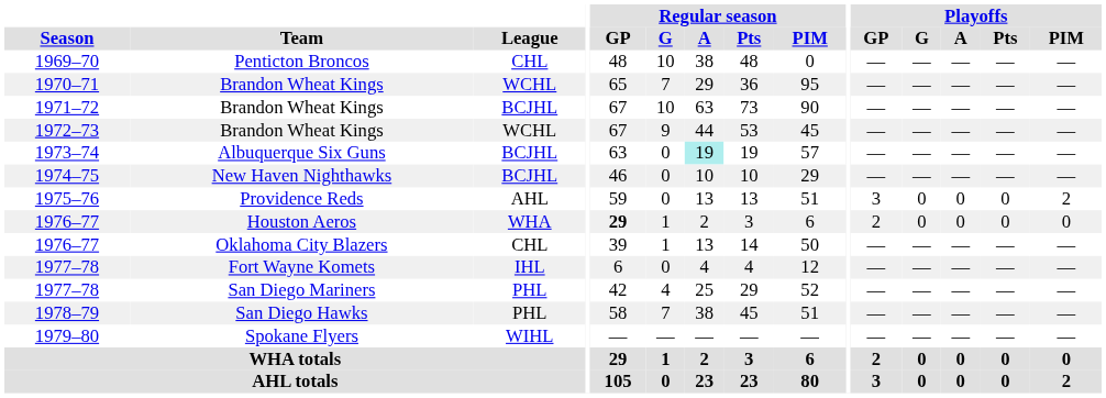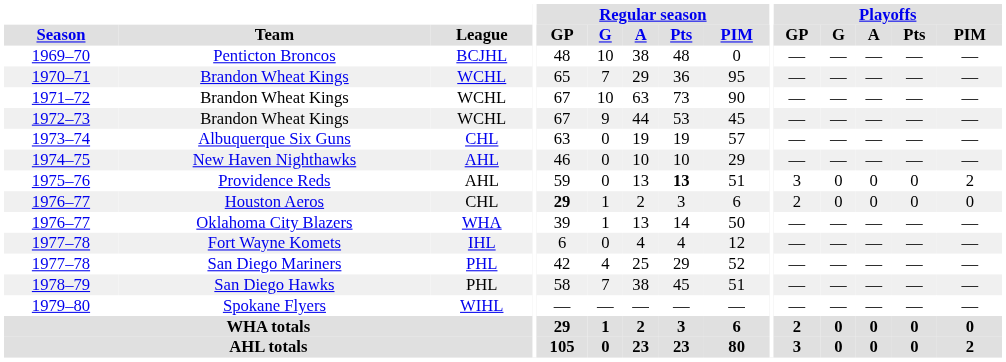 <table border="0" cellpadding="1" cellspacing="0" style="text-align:center; width:60em">
 <tr bgcolor="#e0e0e0">
 <th colspan="3" bgcolor="#ffffff"></th>
 <th rowspan="99" bgcolor="#ffffff"></th>
 <th colspan="5"><a href='#'>Regular season</a></th>
 <th rowspan="99" bgcolor="#ffffff"></th>
 <th colspan="5"><a href='#'>Playoffs</a></th>
 </tr>
 <tr bgcolor="#e0e0e0">
 <th><a href='#'>Season</a></th>
 <th>Team</th>
 <th>League</th>
 <th>GP</th>
 <th><a href='#'>G</a></th>
 <th><a href='#'>A</a></th>
 <th><a href='#'>Pts</a></th>
 <th><a href='#'>PIM</a></th>
 <th>GP</th>
 <th>G</th>
 <th>A</th>
 <th>Pts</th>
 <th>PIM</th>
 </tr>
 <tr>
 <td><a href='#'>1969–70</a></td>
 <td><a href='#'>Penticton Broncos</a></td>
-<td><a href='#'>CHL</a></td>
+<td><a href='#'>BCJHL</a></td>
 <td>48</td>
 <td>10</td>
 <td>38</td>
 <td>48</td>
 <td>0</td>
 <td>—</td>
 <td>—</td>
 <td>—</td>
 <td>—</td>
 <td>—</td>
 </tr>
 <tr bgcolor="#f0f0f0">
 <td><a href='#'>1970–71</a></td>
 <td><a href='#'>Brandon Wheat Kings</a></td>
 <td><a href='#'>WCHL</a></td>
 <td>65</td>
 <td>7</td>
 <td>29</td>
 <td>36</td>
 <td>95</td>
 <td>—</td>
 <td>—</td>
 <td>—</td>
 <td>—</td>
 <td>—</td>
 </tr>
 <tr>
 <td><a href='#'>1971–72</a></td>
 <td>Brandon Wheat Kings</td>
-<td><a href='#'>BCJHL</a></td>
+<td>WCHL</td>
 <td>67</td>
 <td>10</td>
 <td>63</td>
 <td>73</td>
 <td>90</td>
 <td>—</td>
 <td>—</td>
 <td>—</td>
 <td>—</td>
 <td>—</td>
 </tr>
 <tr bgcolor="#f0f0f0">
 <td><a href='#'>1972–73</a></td>
 <td>Brandon Wheat Kings</td>
 <td>WCHL</td>
 <td>67</td>
 <td>9</td>
 <td>44</td>
 <td>53</td>
 <td>45</td>
 <td>—</td>
 <td>—</td>
 <td>—</td>
 <td>—</td>
 <td>—</td>
 </tr>
 <tr>
 <td><a href='#'>1973–74</a></td>
 <td><a href='#'>Albuquerque Six Guns</a></td>
-<td><a href='#'>BCJHL</a></td>
+<td><a href='#'>CHL</a></td>
 <td>63</td>
 <td>0</td>
-<td style="background: paleturquoise;">19</td>
+<td>19</td>
 <td>19</td>
 <td>57</td>
 <td>—</td>
 <td>—</td>
 <td>—</td>
 <td>—</td>
 <td>—</td>
 </tr>
 <tr bgcolor="#f0f0f0">
 <td><a href='#'>1974–75</a></td>
 <td><a href='#'>New Haven Nighthawks</a></td>
-<td><a href='#'>BCJHL</a></td>
+<td><a href='#'>AHL</a></td>
 <td>46</td>
 <td>0</td>
 <td>10</td>
 <td>10</td>
 <td>29</td>
 <td>—</td>
 <td>—</td>
 <td>—</td>
 <td>—</td>
 <td>—</td>
 </tr>
 <tr>
 <td><a href='#'>1975–76</a></td>
 <td><a href='#'>Providence Reds</a></td>
 <td>AHL</td>
 <td>59</td>
 <td>0</td>
 <td>13</td>
-<td>13</td>
+<td><strong>13</strong></td>
 <td>51</td>
 <td>3</td>
 <td>0</td>
 <td>0</td>
 <td>0</td>
 <td>2</td>
 </tr>
 <tr bgcolor="#f0f0f0">
 <td><a href='#'>1976–77</a></td>
 <td><a href='#'>Houston Aeros</a></td>
-<td><a href='#'>WHA</a></td>
+<td>CHL</td>
 <td><strong>29</strong></td>
 <td>1</td>
 <td>2</td>
 <td>3</td>
 <td>6</td>
 <td>2</td>
 <td>0</td>
 <td>0</td>
 <td>0</td>
 <td>0</td>
 </tr>
 <tr>
 <td><a href='#'>1976–77</a></td>
 <td><a href='#'>Oklahoma City Blazers</a></td>
-<td>CHL</td>
+<td><a href='#'>WHA</a></td>
 <td>39</td>
 <td>1</td>
 <td>13</td>
 <td>14</td>
 <td>50</td>
 <td>—</td>
 <td>—</td>
 <td>—</td>
 <td>—</td>
 <td>—</td>
 </tr>
 <tr bgcolor="#f0f0f0">
 <td><a href='#'>1977–78</a></td>
 <td><a href='#'>Fort Wayne Komets</a></td>
 <td><a href='#'>IHL</a></td>
 <td>6</td>
 <td>0</td>
 <td>4</td>
 <td>4</td>
 <td>12</td>
 <td>—</td>
 <td>—</td>
 <td>—</td>
 <td>—</td>
 <td>—</td>
 </tr>
 <tr>
 <td><a href='#'>1977–78</a></td>
 <td><a href='#'>San Diego Mariners</a></td>
 <td><a href='#'>PHL</a></td>
 <td>42</td>
 <td>4</td>
 <td>25</td>
 <td>29</td>
 <td>52</td>
 <td>—</td>
 <td>—</td>
 <td>—</td>
 <td>—</td>
 <td>—</td>
 </tr>
 <tr bgcolor="#f0f0f0">
 <td><a href='#'>1978–79</a></td>
 <td><a href='#'>San Diego Hawks</a></td>
 <td>PHL</td>
 <td>58</td>
 <td>7</td>
 <td>38</td>
 <td>45</td>
 <td>51</td>
 <td>—</td>
 <td>—</td>
 <td>—</td>
 <td>—</td>
 <td>—</td>
 </tr>
 <tr>
 <td><a href='#'>1979–80</a></td>
 <td><a href='#'>Spokane Flyers</a></td>
 <td><a href='#'>WIHL</a></td>
 <td>—</td>
 <td>—</td>
 <td>—</td>
 <td>—</td>
 <td>—</td>
 <td>—</td>
 <td>—</td>
 <td>—</td>
 <td>—</td>
 <td>—</td>
 </tr>
 <tr>
 </tr>
 <tr ALIGN="center" bgcolor="#e0e0e0">
 <th colspan="3">WHA totals</th>
 <th ALIGN="center">29</th>
 <th ALIGN="center">1</th>
 <th ALIGN="center">2</th>
 <th ALIGN="center">3</th>
 <th ALIGN="center">6</th>
 <th ALIGN="center">2</th>
 <th ALIGN="center">0</th>
 <th ALIGN="center">0</th>
 <th ALIGN="center">0</th>
 <th ALIGN="center">0</th>
 </tr>
 <tr>
 </tr>
 <tr ALIGN="center" bgcolor="#e0e0e0">
 <th colspan="3">AHL totals</th>
 <th ALIGN="center">105</th>
 <th ALIGN="center">0</th>
 <th ALIGN="center">23</th>
 <th ALIGN="center">23</th>
 <th ALIGN="center">80</th>
 <th ALIGN="center">3</th>
 <th ALIGN="center">0</th>
 <th ALIGN="center">0</th>
 <th ALIGN="center">0</th>
 <th ALIGN="center">2</th>
 </tr>
 </table>
